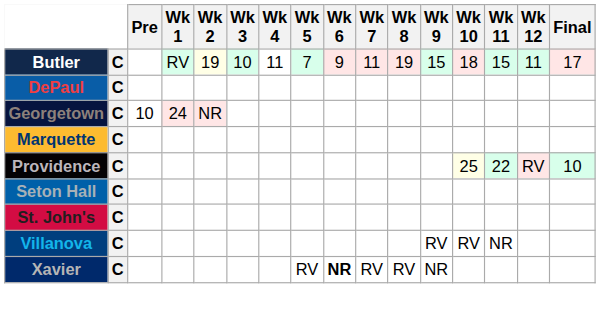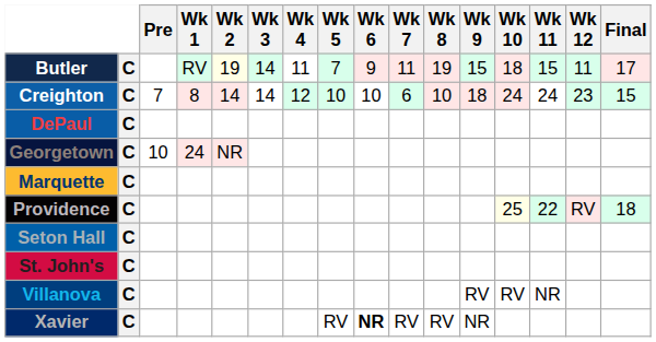 <table class="wikitable" style="white-space:nowrap;font-size:90%;">
 <tr>
 <th colspan=2 style="background:white; border-top-style:hidden; border-left-style:hidden;"> </th>
 <th>Pre</th>
 <th>Wk<br>1</th>
 <th>Wk<br>2</th>
 <th>Wk<br>3</th>
 <th>Wk<br>4</th>
 <th>Wk<br>5</th>
 <th>Wk<br>6</th>
 <th>Wk<br>7</th>
 <th>Wk<br>8</th>
 <th>Wk<br>9</th>
 <th>Wk<br>10</th>
 <th>Wk<br>11</th>
 <th>Wk<br>12</th>
 <th>Final</th>
 </tr>
 <tr style="text-align:center;">
 <th style="background:#11284B; color:white;">Butler</th>
 <th>C</th>
 <td style="background:#FFF;"></td>
 <td style="background:#D8FFEB;"> RV</td>
 <td style="background:#FFFFE6;"> 19</td>
-<td style="background:#D8FFEB;"> 10</td>
+<td style="background:#D8FFEB;"> 14</td>
 <td style="background:#FFF;"> 11</td>
 <td style="background:#D8FFEB;"> 7</td>
 <td style="background:#FFE6E6;"> 9</td>
 <td style="background:#FFE6E6;"> 11</td>
 <td style="background:#FFE6E6;"> 19</td>
 <td style="background:#D8FFEB;"> 15</td>
 <td style="background:#FFE6E6;"> 18</td>
 <td style="background:#D8FFEB;"> 15</td>
 <td style="background:#D8FFEB;"> 11</td>
 <td style="background:#FFE6E6;"> 17</td>
+</tr>
+<tr style="text-align:center;">
+<th style="background:#0C5FA8; color:white;">Creighton</th>
+<th>C</th>
+<td style="background:#FFF;"> 7</td>
+<td style="background:#FFE6E6;"> 8</td>
+<td style="background:#FFE6E6;"> 14</td>
+<td style="background:#FFF;"> 14</td>
+<td style="background:#D8FFEB;"> 12</td>
+<td style="background:#D8FFEB;"> 10</td>
+<td style="background:#FFF;"> 10</td>
+<td style="background:#D8FFEB;"> 6</td>
+<td style="background:#FFE6E6;"> 10</td>
+<td style="background:#FFE6E6;"> 18</td>
+<td style="background:#FFE6E6;"> 24</td>
+<td style="background:#FFF;"> 24</td>
+<td style="background:#D8FFEB;"> 23</td>
+<td style="background:#D8FFEB;"> 15</td>
 </tr>
 <tr style="text-align:center;">
 <th style="background:#095DA7; color:#EF3E42;">DePaul</th>
 <th>C</th>
 <td style="background:#FFF;"></td>
 <td style="background:#FFF;"></td>
 <td style="background:#FFF;"></td>
 <td style="background:#FFF;"></td>
 <td style="background:#FFF;"></td>
 <td style="background:#FFF;"></td>
 <td style="background:#FFF;"></td>
 <td style="background:#FFF;"></td>
 <td style="background:#FFF;"></td>
 <td style="background:#FFF;"></td>
 <td style="background:#FFF;"></td>
 <td style="background:#FFF;"></td>
 <td style="background:#FFF;"></td>
 <td style="background:#FFF;"></td>
 </tr>
 <tr style="text-align:center;">
 <th style="background:#06143F; color:#8D817B;">Georgetown</th>
 <th>C</th>
 <td style="background:#FFF;"> 10</td>
 <td style="background:#FFE6E6;"> 24</td>
 <td style="background:#FFE6E6;"> NR</td>
 <td style="background:#FFF;"></td>
 <td style="background:#FFF;"></td>
 <td style="background:#FFF;"></td>
 <td style="background:#FFF;"></td>
 <td style="background:#FFF;"></td>
 <td style="background:#FFF;"></td>
 <td style="background:#FFF;"></td>
 <td style="background:#FFF;"></td>
 <td style="background:#FFF;"></td>
 <td style="background:#FFF;"></td>
 <td style="background:#FFF;"></td>
 </tr>
 <tr style="text-align:center;">
 <th style="background:#FDBB30; color:#003572;">Marquette</th>
 <th>C</th>
 <td style="background:#FFF;"></td>
 <td style="background:#FFF;"></td>
 <td style="background:#FFF;"></td>
 <td style="background:#FFF;"></td>
 <td style="background:#FFF;"></td>
 <td style="background:#FFF;"></td>
 <td style="background:#FFF;"></td>
 <td style="background:#FFF;"></td>
 <td style="background:#FFF;"></td>
 <td style="background:#FFF;"></td>
 <td style="background:#FFF;"></td>
 <td style="background:#FFF;"></td>
 <td style="background:#FFF;"></td>
 <td style="background:#FFF;"></td>
 </tr>
 <tr style="text-align:center;">
 <th style="background:#040204; color:#BCB6BC;">Providence</th>
 <th>C</th>
 <td style="background:#FFF;"></td>
 <td style="background:#FFF;"></td>
 <td style="background:#FFF;"></td>
 <td style="background:#FFF;"></td>
 <td style="background:#FFF;"></td>
 <td style="background:#FFF;"></td>
 <td style="background:#FFF;"></td>
 <td style="background:#FFF;"></td>
 <td style="background:#FFF;"></td>
 <td style="background:#FFF;"></td>
 <td style="background:#FFFFE6;"> 25</td>
 <td style="background:#D8FFEB;"> 22</td>
 <td style="background:#FFE6E6;"> RV</td>
-<td style="background:#D8FFEB;"> 10</td>
+<td style="background:#D8FFEB;"> 18</td>
 </tr>
 <tr style="text-align:center;">
 <th style="background:#0060A9; color:#A7B1B7;">Seton Hall</th>
 <th>C</th>
 <td style="background:#FFF;"></td>
 <td style="background:#FFF;"></td>
 <td style="background:#FFF;"></td>
 <td style="background:#FFF;"></td>
 <td style="background:#FFF;"></td>
 <td style="background:#FFF;"></td>
 <td style="background:#FFF;"></td>
 <td style="background:#FFF;"></td>
 <td style="background:#FFF;"></td>
 <td style="background:#FFF;"></td>
 <td style="background:#FFF;"></td>
 <td style="background:#FFF;"></td>
 <td style="background:#FFF;"></td>
 <td style="background:#FFF;"></td>
 </tr>
 <tr style="text-align:center;">
 <th style="background:#D30C43; color:#221E1F;">St. John's</th>
 <th>C</th>
 <td style="background:#FFF;"></td>
 <td style="background:#FFF;"></td>
 <td style="background:#FFF;"></td>
 <td style="background:#FFF;"></td>
 <td style="background:#FFF;"></td>
 <td style="background:#FFF;"></td>
 <td style="background:#FFF;"></td>
 <td style="background:#FFF;"></td>
 <td style="background:#FFF;"></td>
 <td style="background:#FFF;"></td>
 <td style="background:#FFF;"></td>
 <td style="background:#FFF;"></td>
 <td style="background:#FFF;"></td>
 <td style="background:#FFF;"></td>
 </tr>
 <tr style="text-align:center;">
 <th style="background:#003E7E; color:#13B5EA;">Villanova</th>
 <th>C</th>
 <td style="background:#FFF;"></td>
 <td style="background:#FFF;"></td>
 <td style="background:#FFF;"></td>
 <td style="background:#FFF;"></td>
 <td style="background:#FFF;"></td>
 <td style="background:#FFF;"></td>
 <td style="background:#FFF;"></td>
 <td style="background:#FFF;"></td>
 <td style="background:#FFF;"></td>
 <td style="background:#FFF;"> RV</td>
 <td style="background:#FFF;"> RV</td>
 <td style="background:#FFF;"> NR</td>
 <td style="background:#FFF;"></td>
 <td style="background:#FFF;"></td>
 </tr>
 <tr style="text-align:center;">
 <th style="background:#00296B; color:#B5B5B5;">Xavier</th>
 <th>C</th>
 <td style="background:#FFF;"></td>
 <td style="background:#FFF;"></td>
 <td style="background:#FFF;"></td>
 <td style="background:#FFF;"></td>
 <td style="background:#FFF;"></td>
 <td style="background:#FFF;"> RV</td>
 <td style="background:#FFF;"><strong> NR</strong></td>
 <td style="background:#FFF;"> RV</td>
 <td style="background:#FFF;"> RV</td>
 <td style="background:#FFF;"> NR</td>
 <td style="background:#FFF;"></td>
 <td style="background:#FFF;"></td>
 <td style="background:#FFF;"></td>
 <td style="background:#FFF;"></td>
 </tr>
 </table>
